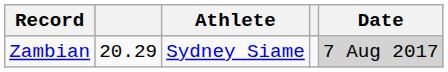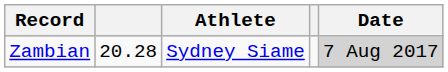 <table class="wikitable">
 <tr>
 <th>Record</th>
 <th></th>
 <th>Athlete</th>
 <th></th>
 <th>Date</th>
 </tr>
 <tr>
 <td><a href='#'>Zambian</a></td>
-<td>20.29</td>
+<td>20.28</td>
 <td><a href='#'>Sydney Siame</a></td>
 <td></td>
 <td align=right style="background: lightgrey;">7 Aug 2017</td>
 </tr>
 </table>
